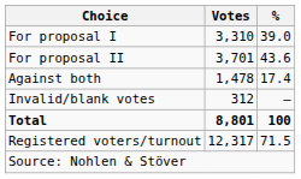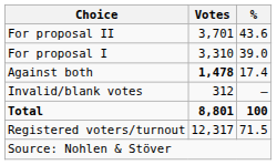 <table class=wikitable style=text-align:right>
 <tr>
 <th>Choice</th>
 <th>Votes</th>
 <th>%</th>
 </tr>
 <tr>
+<td align=left>For proposal II</td>
+<td>3,701</td>
+<td>43.6</td>
+</tr>
+<tr>
 <td align=left>For proposal I</td>
 <td>3,310</td>
 <td>39.0</td>
 </tr>
 <tr>
-<td align=left>For proposal II</td>
-<td>3,701</td>
-<td>43.6</td>
-</tr>
-<tr>
 <td align=left>Against both</td>
-<td>1,478</td>
+<td><strong>1,478</strong></td>
 <td>17.4</td>
 </tr>
 <tr>
 <td align=left>Invalid/blank votes</td>
 <td>312</td>
 <td>–</td>
 </tr>
 <tr>
 <td align=left><strong>Total</strong></td>
 <td><strong>8,801</strong></td>
 <td><strong>100</strong></td>
 </tr>
 <tr>
 <td align=left>Registered voters/turnout</td>
 <td>12,317</td>
 <td>71.5</td>
 </tr>
 <tr>
 <td align=left colspan=3>Source: Nohlen & Stöver</td>
 </tr>
 </table>
